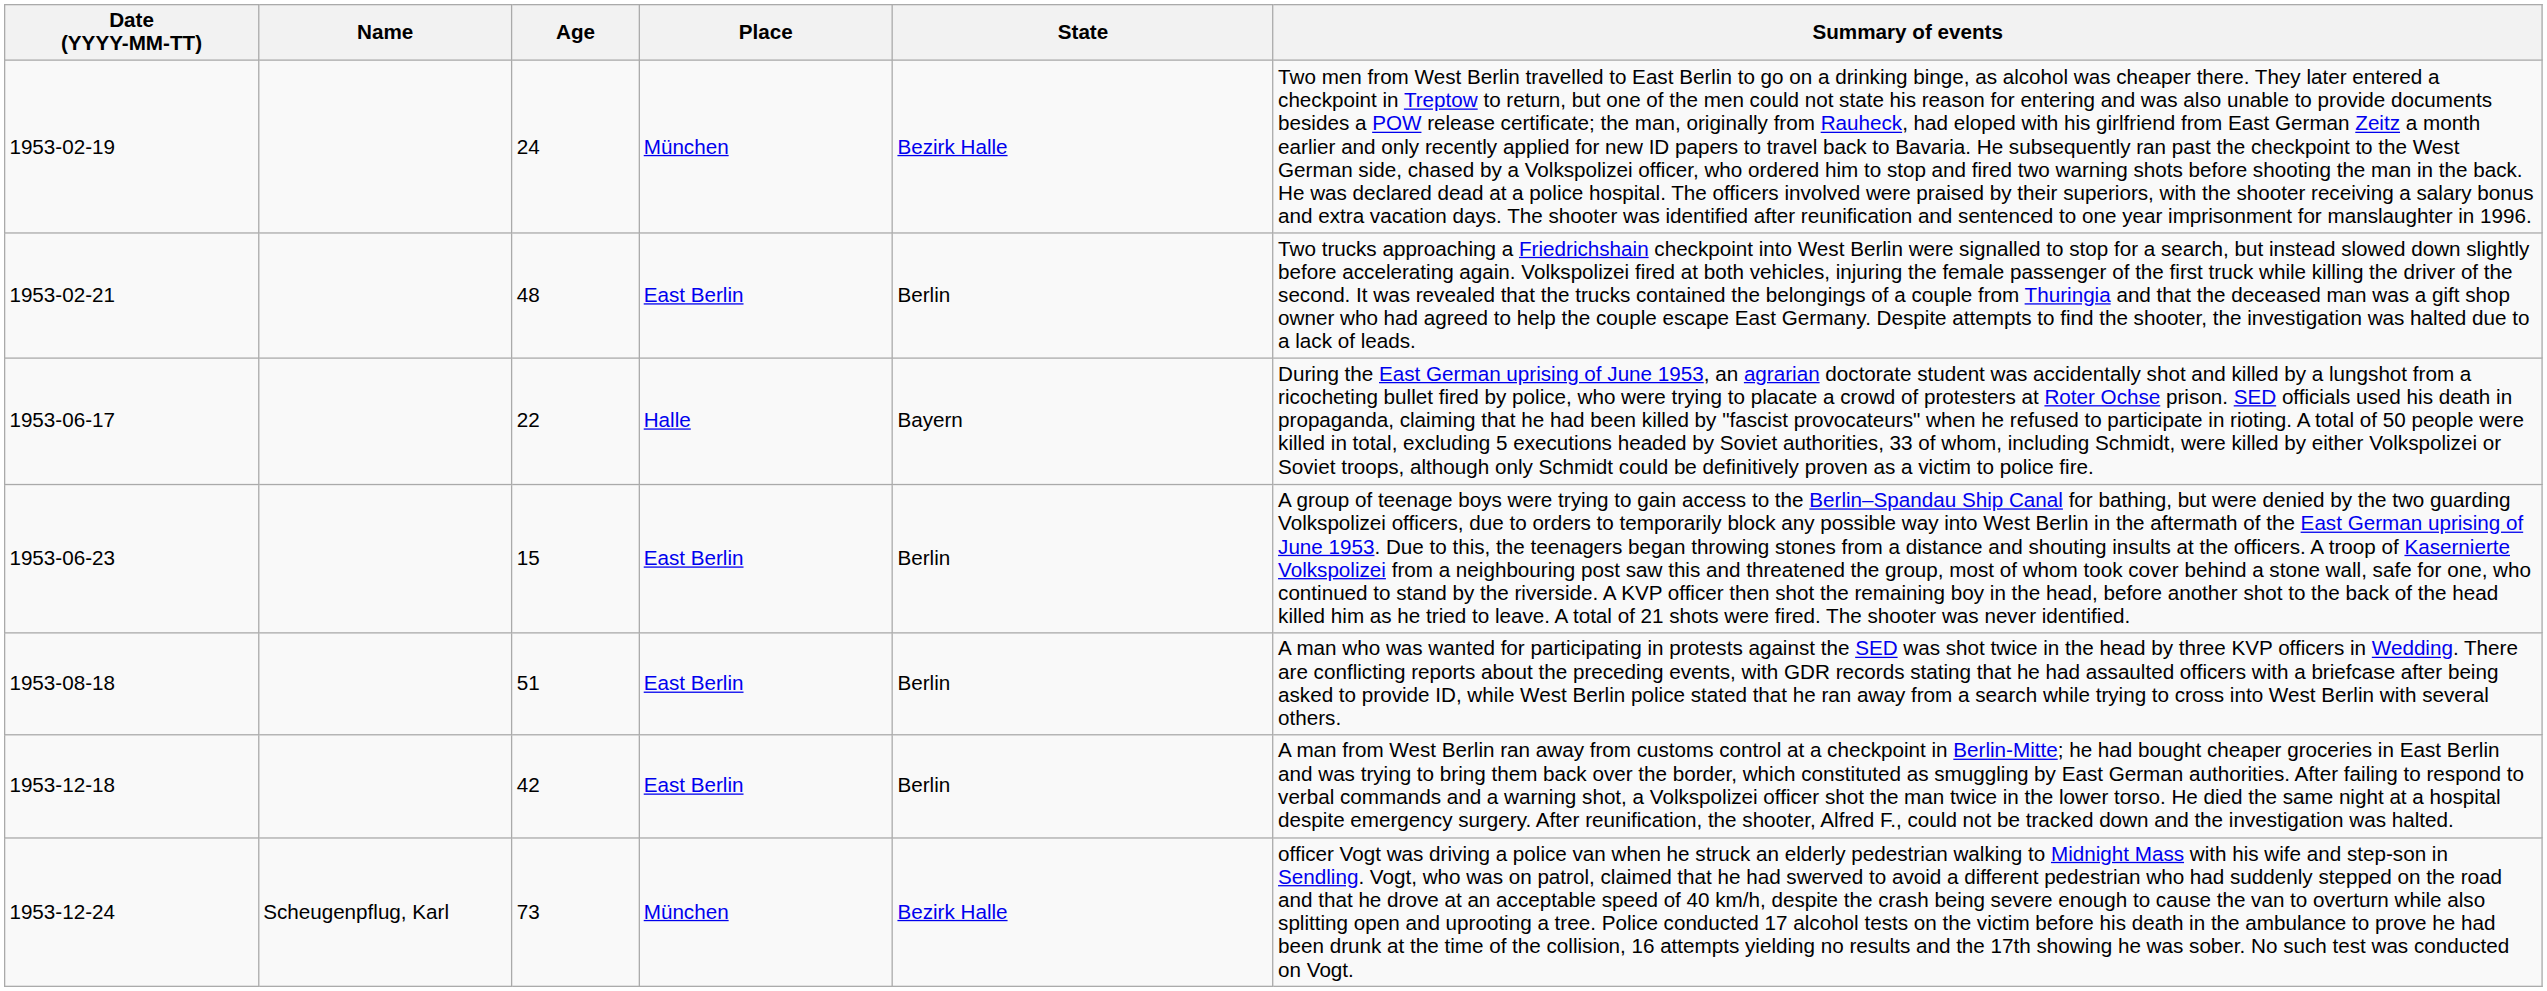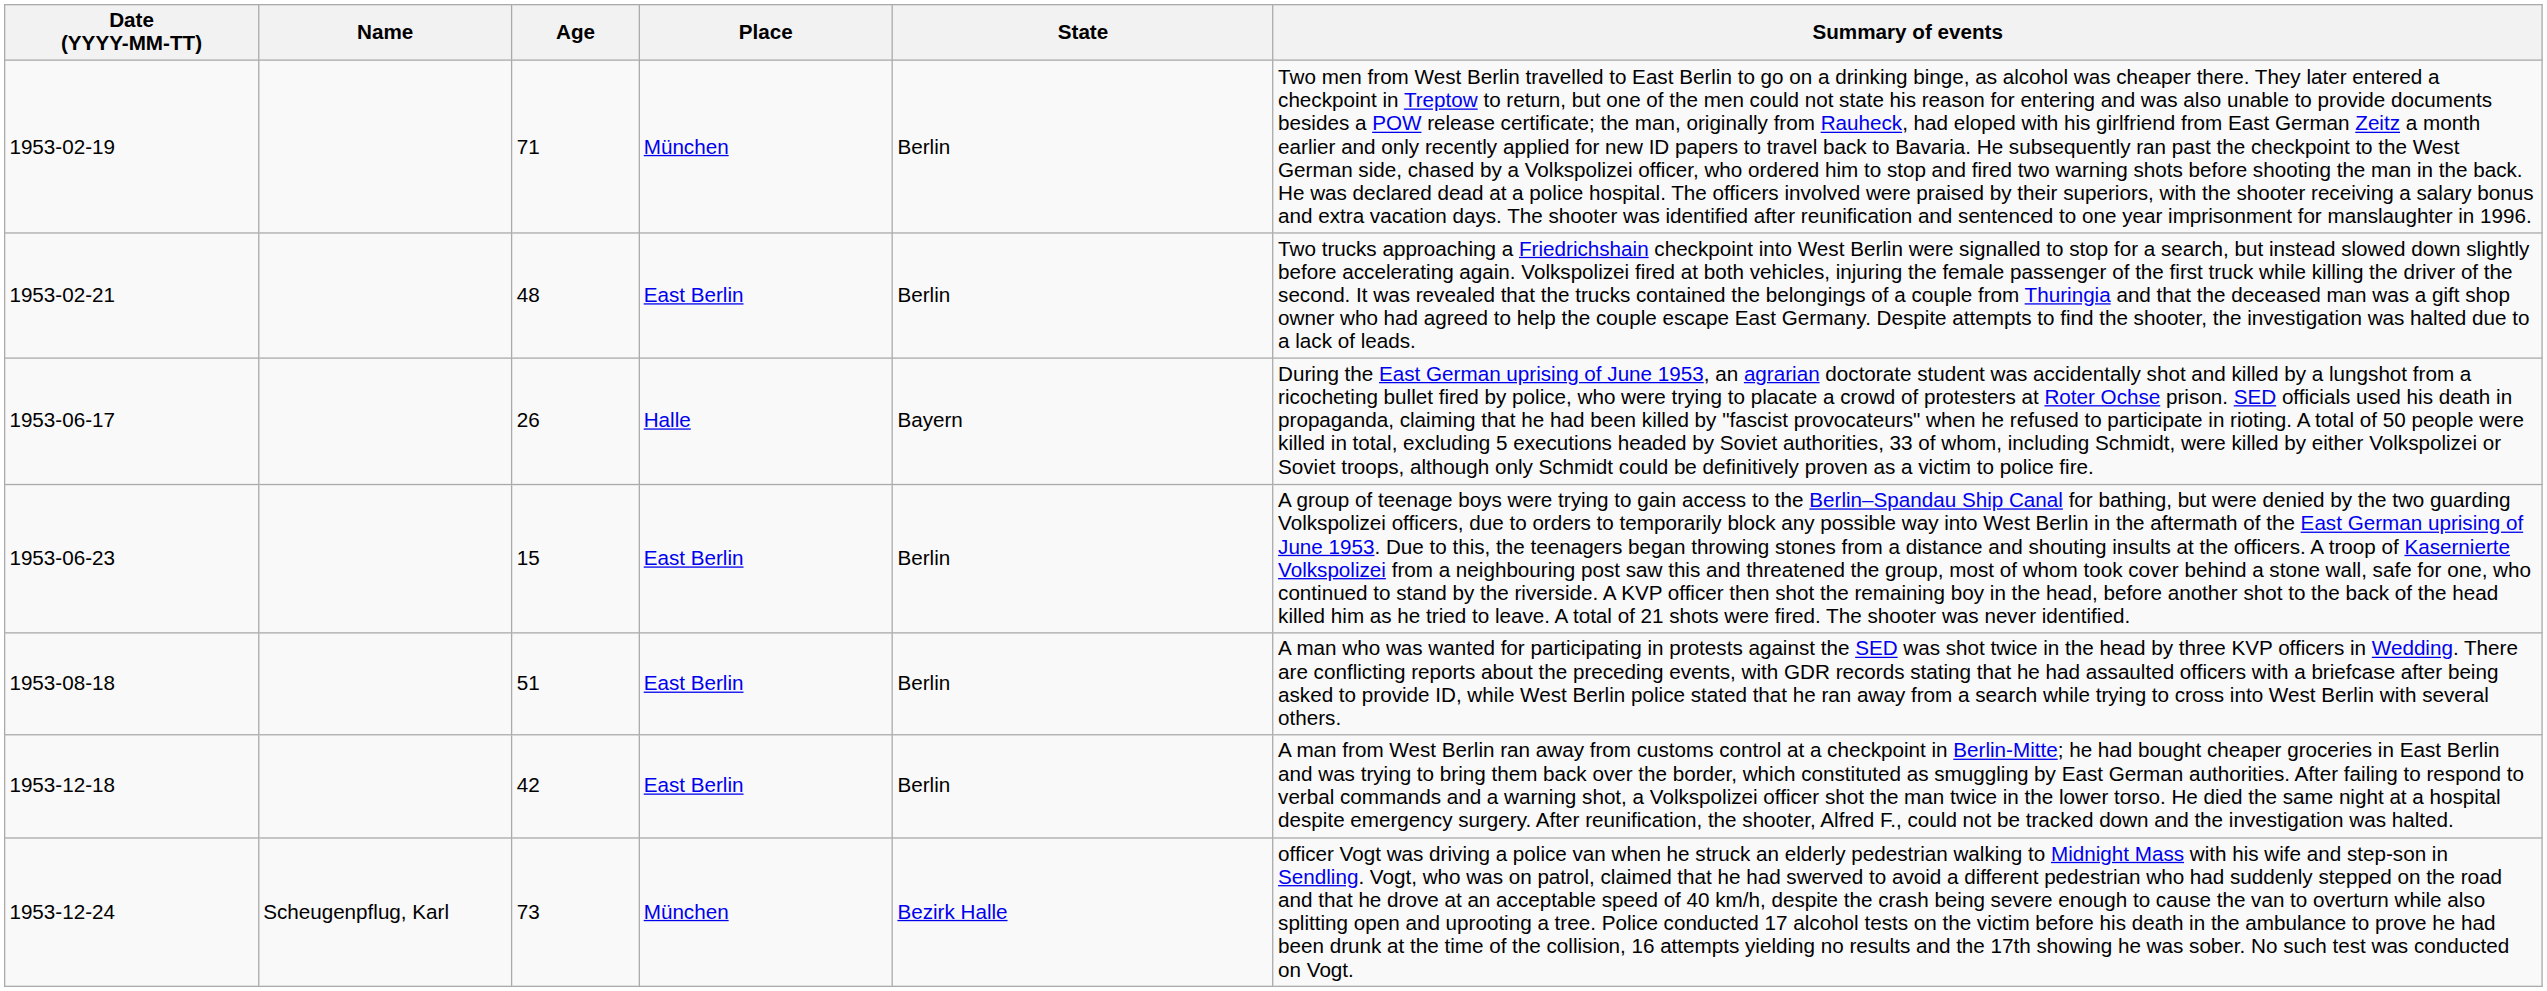 <table class="wikitable sortable static-row-numbers static-row-header-text">
 <tr>
 <th style="width:10%;">Date<br>(YYYY-MM-TT)</th>
 <th style="width:10%;">Name</th>
 <th style="width:5%;">Age</th>
 <th style="width:10%;">Place</th>
 <th style="width:15%;">State</th>
 <th style="width:50%;">Summary of events</th>
 </tr>
 <tr>
 <td>1953-02-19</td>
 <td></td>
-<td>24</td>
+<td>71</td>
 <td><a href='#'>München</a></td>
-<td><a href='#'>Bezirk Halle</a></td>
+<td>Berlin</td>
 <td>Two men from West Berlin travelled to East Berlin to go on a drinking binge, as alcohol was cheaper there. They later entered a checkpoint in <a href='#'>Treptow</a> to return, but one of the men could not state his reason for entering and was also unable to provide documents besides a <a href='#'>POW</a> release certificate; the man, originally from <a href='#'>Rauheck</a>, had eloped with his girlfriend from East German <a href='#'>Zeitz</a> a month earlier and only recently applied for new ID papers to travel back to Bavaria. He subsequently ran past the checkpoint to the West German side, chased by a Volkspolizei officer, who ordered him to stop and fired two warning shots before shooting the man in the back. He was declared dead at a police hospital. The officers involved were praised by their superiors, with the shooter receiving a salary bonus and extra vacation days. The shooter was identified after reunification and sentenced to one year imprisonment for manslaughter in 1996.</td>
 </tr>
 <tr>
 <td>1953-02-21</td>
 <td></td>
 <td>48</td>
 <td><a href='#'>East Berlin</a></td>
 <td>Berlin</td>
 <td>Two trucks approaching a <a href='#'>Friedrichshain</a> checkpoint into West Berlin were signalled to stop for a search, but instead slowed down slightly before accelerating again. Volkspolizei fired at both vehicles, injuring the female passenger of the first truck while killing the driver of the second. It was revealed that the trucks contained the belongings of a couple from <a href='#'>Thuringia</a> and that the deceased man was a gift shop owner who had agreed to help the couple escape East Germany. Despite attempts to find the shooter, the investigation was halted due to a lack of leads.</td>
 </tr>
 <tr>
 <td>1953-06-17</td>
 <td></td>
-<td>22</td>
+<td>26</td>
 <td><a href='#'>Halle</a></td>
 <td>Bayern</td>
 <td>During the <a href='#'>East German uprising of June 1953</a>, an <a href='#'>agrarian</a> doctorate student was accidentally shot and killed by a lungshot from a ricocheting bullet fired by police, who were trying to placate a crowd of protesters at <a href='#'>Roter Ochse</a> prison. <a href='#'>SED</a> officials used his death in propaganda, claiming that he had been killed by "fascist provocateurs" when he refused to participate in rioting. A total of 50 people were killed in total, excluding 5 executions headed by Soviet authorities, 33 of whom, including Schmidt, were killed by either Volkspolizei or Soviet troops, although only Schmidt could be definitively proven as a victim to police fire.</td>
 </tr>
 <tr>
 <td>1953-06-23</td>
 <td></td>
 <td>15</td>
 <td><a href='#'>East Berlin</a></td>
 <td>Berlin</td>
 <td>A group of teenage boys were trying to gain access to the <a href='#'>Berlin–Spandau Ship Canal</a> for bathing, but were denied by the two guarding Volkspolizei officers, due to orders to temporarily block any possible way into West Berlin in the aftermath of the <a href='#'>East German uprising of June 1953</a>. Due to this, the teenagers began throwing stones from a distance and shouting insults at the officers. A troop of <a href='#'>Kasernierte Volkspolizei</a> from a neighbouring post saw this and threatened the group, most of whom took cover behind a stone wall, safe for one, who continued to stand by the riverside. A KVP officer then shot the remaining boy in the head, before another shot to the back of the head killed him as he tried to leave. A total of 21 shots were fired. The shooter was never identified.</td>
 </tr>
 <tr>
 <td>1953-08-18</td>
 <td></td>
 <td>51</td>
 <td><a href='#'>East Berlin</a></td>
 <td>Berlin</td>
 <td>A man who was wanted for participating in protests against the <a href='#'>SED</a> was shot twice in the head by three KVP officers in <a href='#'>Wedding</a>. There are conflicting reports about the preceding events, with GDR records stating that he had assaulted officers with a briefcase after being asked to provide ID, while West Berlin police stated that he ran away from a search while trying to cross into West Berlin with several others.</td>
 </tr>
 <tr>
 <td>1953-12-18</td>
 <td></td>
 <td>42</td>
 <td><a href='#'>East Berlin</a></td>
 <td>Berlin</td>
 <td>A man from West Berlin ran away from customs control at a checkpoint in <a href='#'>Berlin-Mitte</a>; he had bought cheaper groceries in East Berlin and was trying to bring them back over the border, which constituted as smuggling by East German authorities. After failing to respond to verbal commands and a warning shot, a Volkspolizei officer shot the man twice in the lower torso. He died the same night at a hospital despite emergency surgery. After reunification, the shooter, Alfred F., could not be tracked down and the investigation was halted.</td>
 </tr>
 <tr>
 <td>1953-12-24</td>
 <td>Scheugenpflug, Karl</td>
 <td>73</td>
 <td><a href='#'>München</a></td>
 <td><a href='#'>Bezirk Halle</a></td>
 <td> officer Vogt was driving a police van when he struck an elderly pedestrian walking to <a href='#'>Midnight Mass</a> with his wife and step-son in <a href='#'>Sendling</a>. Vogt, who was on patrol, claimed that he had swerved to avoid a different pedestrian who had suddenly stepped on the road and that he drove at an acceptable speed of 40 km/h, despite the crash being severe enough to cause the van to overturn while also splitting open and uprooting a tree. Police conducted 17 alcohol tests on the victim before his death in the ambulance to prove he had been drunk at the time of the collision, 16 attempts yielding no results and the 17th showing he was sober. No such test was conducted on Vogt.</td>
 </tr>
 </table>
